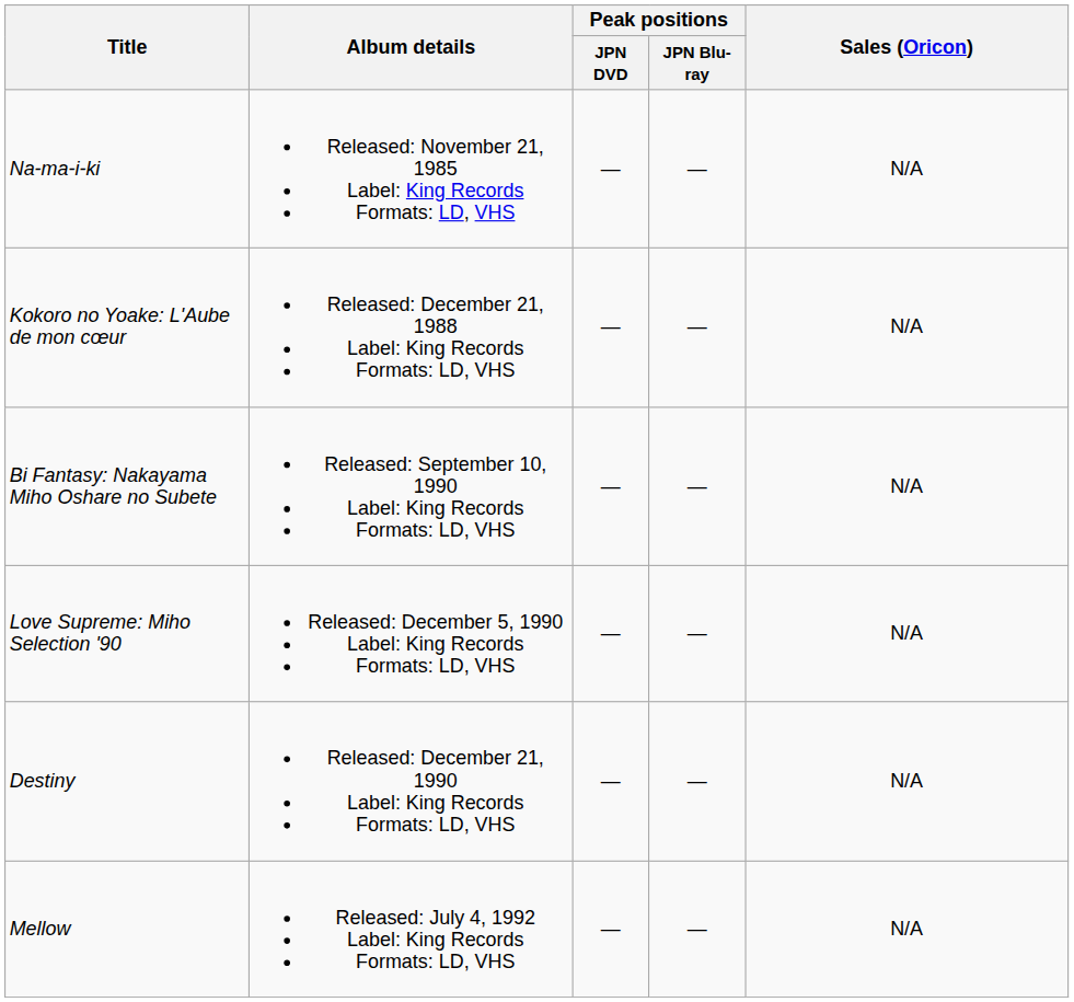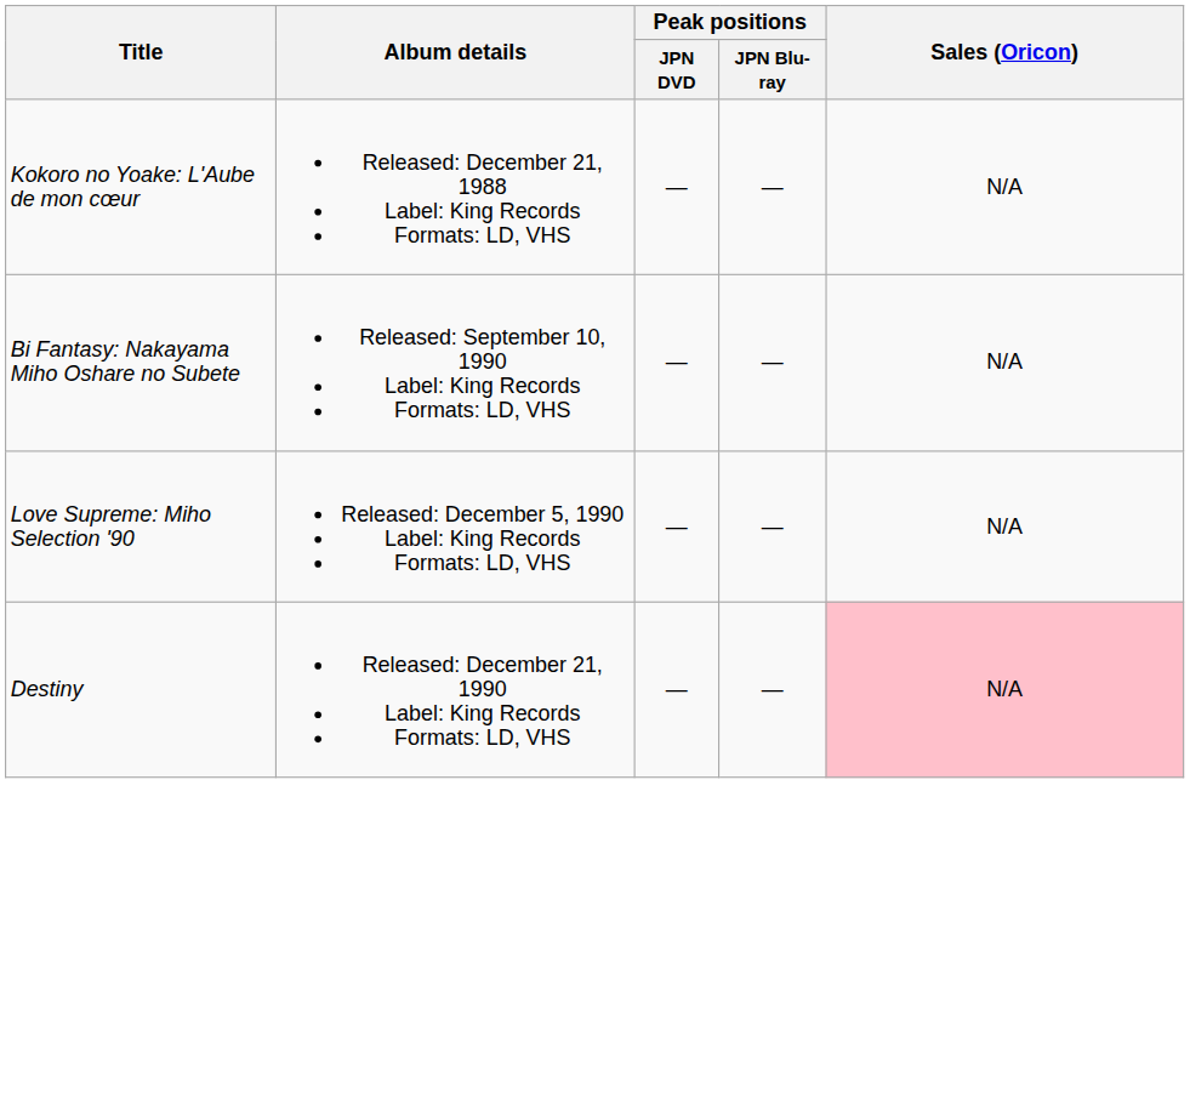 <table class="wikitable plainrowheaders" style="text-align:center;">
 <tr>
 <th style="width:12em;" rowspan="2">Title</th>
 <th style="width:16em;" rowspan="2">Album details</th>
 <th colspan="2">Peak positions</th>
 <th style="width:16em;" rowspan="2">Sales (<a href='#'>Oricon</a>)</th>
 </tr>
 <tr>
 <th><small>JPN DVD</small><br></th>
 <th><small>JPN Blu-ray</small><br></th>
-</tr>
-<tr>
-<td align="left"><em>Na-ma-i-ki</em></td>
-<td><br><ul><li>Released: November 21, 1985</li><li>Label: <a href='#'>King Records</a></li><li>Formats: <a href='#'>LD</a>, <a href='#'>VHS</a></li></ul></td>
-<td>—</td>
-<td>—</td>
-<td>N/A</td>
 </tr>
 <tr>
 <td align="left"><em>Kokoro no Yoake: L'Aube de mon cœur</em></td>
 <td><br><ul><li>Released: December 21, 1988</li><li>Label: King Records</li><li>Formats: LD, VHS</li></ul></td>
 <td>—</td>
 <td>—</td>
 <td>N/A</td>
 </tr>
 <tr>
 <td align="left"><em>Bi Fantasy: Nakayama Miho Oshare no Subete</em></td>
 <td><br><ul><li>Released: September 10, 1990</li><li>Label: King Records</li><li>Formats: LD, VHS</li></ul></td>
 <td>—</td>
 <td>—</td>
 <td>N/A</td>
 </tr>
 <tr>
 <td align="left"><em>Love Supreme: Miho Selection '90</em></td>
 <td><br><ul><li>Released: December 5, 1990</li><li>Label: King Records</li><li>Formats: LD, VHS</li></ul></td>
 <td>—</td>
 <td>—</td>
 <td>N/A</td>
 </tr>
 <tr>
 <td align="left"><em>Destiny</em></td>
 <td><br><ul><li>Released: December 21, 1990</li><li>Label: King Records</li><li>Formats: LD, VHS</li></ul></td>
 <td>—</td>
 <td>—</td>
-<td>N/A</td>
-</tr>
-<tr>
-<td align="left"><em>Mellow</em></td>
-<td><br><ul><li>Released: July 4, 1992</li><li>Label: King Records</li><li>Formats: LD, VHS</li></ul></td>
-<td>—</td>
-<td>—</td>
-<td>N/A</td>
+<td style="background: pink;">N/A</td>
 </tr>
 </table>
